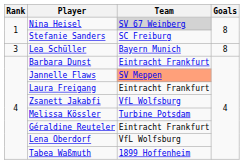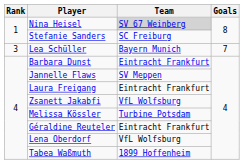 <table class="wikitable sortable" style="text-align:center;">
 <tr>
 <th>Rank</th>
 <th>Player</th>
 <th>Team</th>
 <th>Goals</th>
 </tr>
 <tr>
 <td rowspan=2>1</td>
 <td style="text-align:left;"> <a href='#'>Nina Heisel</a></td>
 <td style="background: lightgrey; text-align:left;"><a href='#'>SV 67 Weinberg</a></td>
 <td rowspan=2>8</td>
 </tr>
 <tr>
 <td style="text-align:left;"> <a href='#'>Stefanie Sanders</a></td>
 <td style="text-align:left;"><a href='#'>SC Freiburg</a></td>
 </tr>
 <tr>
 <td>3</td>
 <td style="text-align:left;"> <a href='#'>Lea Schüller</a></td>
 <td style="text-align:left;"><a href='#'>Bayern Munich</a></td>
-<td>8</td>
+<td>7</td>
 </tr>
 <tr>
 <td rowspan=8>4</td>
 <td style="text-align:left;"> <a href='#'>Barbara Dunst</a></td>
 <td style="text-align:left;"><a href='#'>Eintracht Frankfurt</a></td>
 <td rowspan=8>4</td>
 </tr>
 <tr>
 <td style="text-align:left;"> <a href='#'>Jannelle Flaws</a></td>
-<td style="background: lightsalmon; text-align:left;"><a href='#'>SV Meppen</a></td>
+<td style="text-align:left;"><a href='#'>SV Meppen</a></td>
 </tr>
 <tr>
 <td style="text-align:left;"> <a href='#'>Laura Freigang</a></td>
 <td style="text-align:left;">Eintracht Frankfurt</td>
 </tr>
 <tr>
 <td style="text-align:left;"> <a href='#'>Zsanett Jakabfi</a></td>
 <td style="text-align:left;"><a href='#'>VfL Wolfsburg</a></td>
 </tr>
 <tr>
 <td style="text-align:left;"> <a href='#'>Melissa Kössler</a></td>
 <td style="text-align:left;"><a href='#'>Turbine Potsdam</a></td>
 </tr>
 <tr>
 <td style="text-align:left;"> <a href='#'>Géraldine Reuteler</a></td>
 <td style="text-align:left;">Eintracht Frankfurt</td>
 </tr>
 <tr>
 <td style="text-align:left;"> <a href='#'>Lena Oberdorf</a></td>
 <td style="text-align:left;">VfL Wolfsburg</td>
 </tr>
 <tr>
 <td style="text-align:left;"> <a href='#'>Tabea Waßmuth</a></td>
 <td style="text-align:left;"><a href='#'>1899 Hoffenheim</a></td>
 </tr>
 </table>
